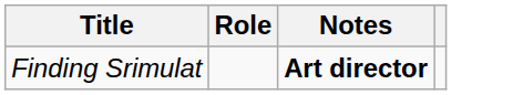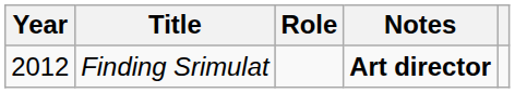 <table class="wikitable unsortable">
 <tr>
+<th>Year</th>
 <th>Title</th>
 <th>Role</th>
 <th>Notes</th>
 <th></th>
 </tr>
 <tr>
+<td>2012</td>
 <td><em>Finding Srimulat</em></td>
 <td></td>
 <td><strong>Art director</strong></td>
 <td></td>
 </tr>
 </table>
